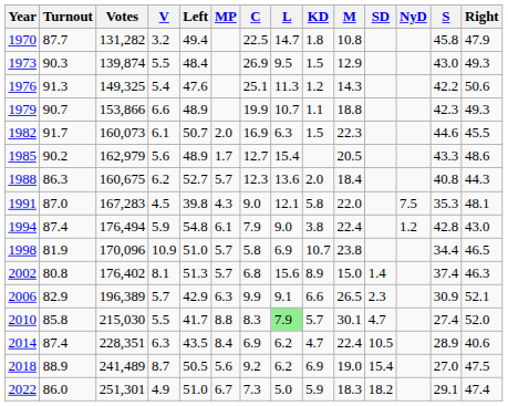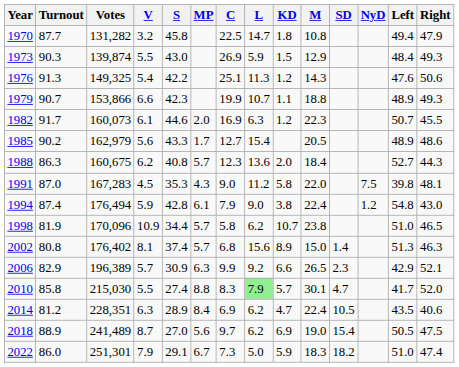 <table class="wikitable sortable" style="font-size: 95%;">
 <tr>
 <th>Year</th>
 <th>Turnout</th>
 <th>Votes</th>
 <th><a href='#'>V</a></th>
-<th>Left</th>
+<th><a href='#'>S</a></th>
 <th><a href='#'>MP</a></th>
 <th><a href='#'>C</a></th>
 <th><a href='#'>L</a></th>
 <th><a href='#'>KD</a></th>
 <th><a href='#'>M</a></th>
 <th><a href='#'>SD</a></th>
 <th><a href='#'>NyD</a></th>
-<th><a href='#'>S</a></th>
+<th>Left</th>
 <th>Right</th>
 </tr>
 <tr>
 <td><a href='#'>1970</a></td>
 <td>87.7</td>
 <td>131,282</td>
 <td>3.2</td>
-<td>49.4</td>
+<td>45.8</td>
 <td></td>
 <td>22.5</td>
 <td>14.7</td>
 <td>1.8</td>
 <td>10.8</td>
 <td></td>
 <td></td>
-<td>45.8</td>
+<td>49.4</td>
 <td>47.9</td>
 </tr>
 <tr>
 <td><a href='#'>1973</a></td>
 <td>90.3</td>
 <td>139,874</td>
 <td>5.5</td>
-<td>48.4</td>
+<td>43.0</td>
 <td></td>
 <td>26.9</td>
-<td>9.5</td>
+<td>5.9</td>
 <td>1.5</td>
 <td>12.9</td>
 <td></td>
 <td></td>
-<td>43.0</td>
+<td>48.4</td>
 <td>49.3</td>
 </tr>
 <tr>
 <td><a href='#'>1976</a></td>
 <td>91.3</td>
 <td>149,325</td>
 <td>5.4</td>
-<td>47.6</td>
+<td>42.2</td>
 <td></td>
 <td>25.1</td>
 <td>11.3</td>
 <td>1.2</td>
 <td>14.3</td>
 <td></td>
 <td></td>
-<td>42.2</td>
+<td>47.6</td>
 <td>50.6</td>
 </tr>
 <tr>
 <td><a href='#'>1979</a></td>
 <td>90.7</td>
 <td>153,866</td>
 <td>6.6</td>
-<td>48.9</td>
+<td>42.3</td>
 <td></td>
 <td>19.9</td>
 <td>10.7</td>
 <td>1.1</td>
 <td>18.8</td>
 <td></td>
 <td></td>
-<td>42.3</td>
+<td>48.9</td>
 <td>49.3</td>
 </tr>
 <tr>
 <td><a href='#'>1982</a></td>
 <td>91.7</td>
 <td>160,073</td>
 <td>6.1</td>
-<td>50.7</td>
+<td>44.6</td>
 <td>2.0</td>
 <td>16.9</td>
 <td>6.3</td>
-<td>1.5</td>
+<td>1.2</td>
 <td>22.3</td>
 <td></td>
 <td></td>
-<td>44.6</td>
+<td>50.7</td>
 <td>45.5</td>
 </tr>
 <tr>
 <td><a href='#'>1985</a></td>
 <td>90.2</td>
 <td>162,979</td>
 <td>5.6</td>
-<td>48.9</td>
+<td>43.3</td>
 <td>1.7</td>
 <td>12.7</td>
 <td>15.4</td>
 <td></td>
 <td>20.5</td>
 <td></td>
 <td></td>
-<td>43.3</td>
+<td>48.9</td>
 <td>48.6</td>
 </tr>
 <tr>
 <td><a href='#'>1988</a></td>
 <td>86.3</td>
 <td>160,675</td>
 <td>6.2</td>
-<td>52.7</td>
+<td>40.8</td>
 <td>5.7</td>
 <td>12.3</td>
 <td>13.6</td>
 <td>2.0</td>
 <td>18.4</td>
 <td></td>
 <td></td>
-<td>40.8</td>
+<td>52.7</td>
 <td>44.3</td>
 </tr>
 <tr>
 <td><a href='#'>1991</a></td>
 <td>87.0</td>
 <td>167,283</td>
 <td>4.5</td>
-<td>39.8</td>
+<td>35.3</td>
 <td>4.3</td>
 <td>9.0</td>
-<td>12.1</td>
+<td>11.2</td>
 <td>5.8</td>
 <td>22.0</td>
 <td></td>
 <td>7.5</td>
-<td>35.3</td>
+<td>39.8</td>
 <td>48.1</td>
 </tr>
 <tr>
 <td><a href='#'>1994</a></td>
 <td>87.4</td>
 <td>176,494</td>
 <td>5.9</td>
-<td>54.8</td>
+<td>42.8</td>
 <td>6.1</td>
 <td>7.9</td>
 <td>9.0</td>
 <td>3.8</td>
 <td>22.4</td>
 <td></td>
 <td>1.2</td>
-<td>42.8</td>
+<td>54.8</td>
 <td>43.0</td>
 </tr>
 <tr>
 <td><a href='#'>1998</a></td>
 <td>81.9</td>
 <td>170,096</td>
 <td>10.9</td>
-<td>51.0</td>
+<td>34.4</td>
 <td>5.7</td>
 <td>5.8</td>
-<td>6.9</td>
+<td>6.2</td>
 <td>10.7</td>
 <td>23.8</td>
 <td></td>
 <td></td>
-<td>34.4</td>
+<td>51.0</td>
 <td>46.5</td>
 </tr>
 <tr>
 <td><a href='#'>2002</a></td>
 <td>80.8</td>
 <td>176,402</td>
 <td>8.1</td>
-<td>51.3</td>
+<td>37.4</td>
 <td>5.7</td>
 <td>6.8</td>
 <td>15.6</td>
 <td>8.9</td>
 <td>15.0</td>
 <td>1.4</td>
 <td></td>
-<td>37.4</td>
+<td>51.3</td>
 <td>46.3</td>
 </tr>
 <tr>
 <td><a href='#'>2006</a></td>
 <td>82.9</td>
 <td>196,389</td>
 <td>5.7</td>
-<td>42.9</td>
+<td>30.9</td>
 <td>6.3</td>
 <td>9.9</td>
-<td>9.1</td>
+<td>9.2</td>
 <td>6.6</td>
 <td>26.5</td>
 <td>2.3</td>
 <td></td>
-<td>30.9</td>
+<td>42.9</td>
 <td>52.1</td>
 </tr>
 <tr>
 <td><a href='#'>2010</a></td>
 <td>85.8</td>
 <td>215,030</td>
 <td>5.5</td>
-<td>41.7</td>
+<td>27.4</td>
 <td>8.8</td>
 <td>8.3</td>
 <td style="background: lightgreen;">7.9</td>
 <td>5.7</td>
 <td>30.1</td>
 <td>4.7</td>
 <td></td>
-<td>27.4</td>
+<td>41.7</td>
 <td>52.0</td>
 </tr>
 <tr>
 <td><a href='#'>2014</a></td>
-<td>87.4</td>
+<td>81.2</td>
 <td>228,351</td>
 <td>6.3</td>
-<td>43.5</td>
+<td>28.9</td>
 <td>8.4</td>
 <td>6.9</td>
 <td>6.2</td>
 <td>4.7</td>
 <td>22.4</td>
 <td>10.5</td>
 <td></td>
-<td>28.9</td>
+<td>43.5</td>
 <td>40.6</td>
 </tr>
 <tr>
 <td><a href='#'>2018</a></td>
 <td>88.9</td>
 <td>241,489</td>
 <td>8.7</td>
-<td>50.5</td>
+<td>27.0</td>
 <td>5.6</td>
-<td>9.2</td>
+<td>9.7</td>
 <td>6.2</td>
 <td>6.9</td>
 <td>19.0</td>
 <td>15.4</td>
 <td></td>
-<td>27.0</td>
+<td>50.5</td>
 <td>47.5</td>
 </tr>
 <tr>
 <td><a href='#'>2022</a></td>
 <td>86.0</td>
 <td>251,301</td>
-<td>4.9</td>
-<td>51.0</td>
+<td>7.9</td>
+<td>29.1</td>
 <td>6.7</td>
 <td>7.3</td>
 <td>5.0</td>
 <td>5.9</td>
 <td>18.3</td>
 <td>18.2</td>
 <td></td>
-<td>29.1</td>
+<td>51.0</td>
 <td>47.4</td>
 </tr>
 </table>
